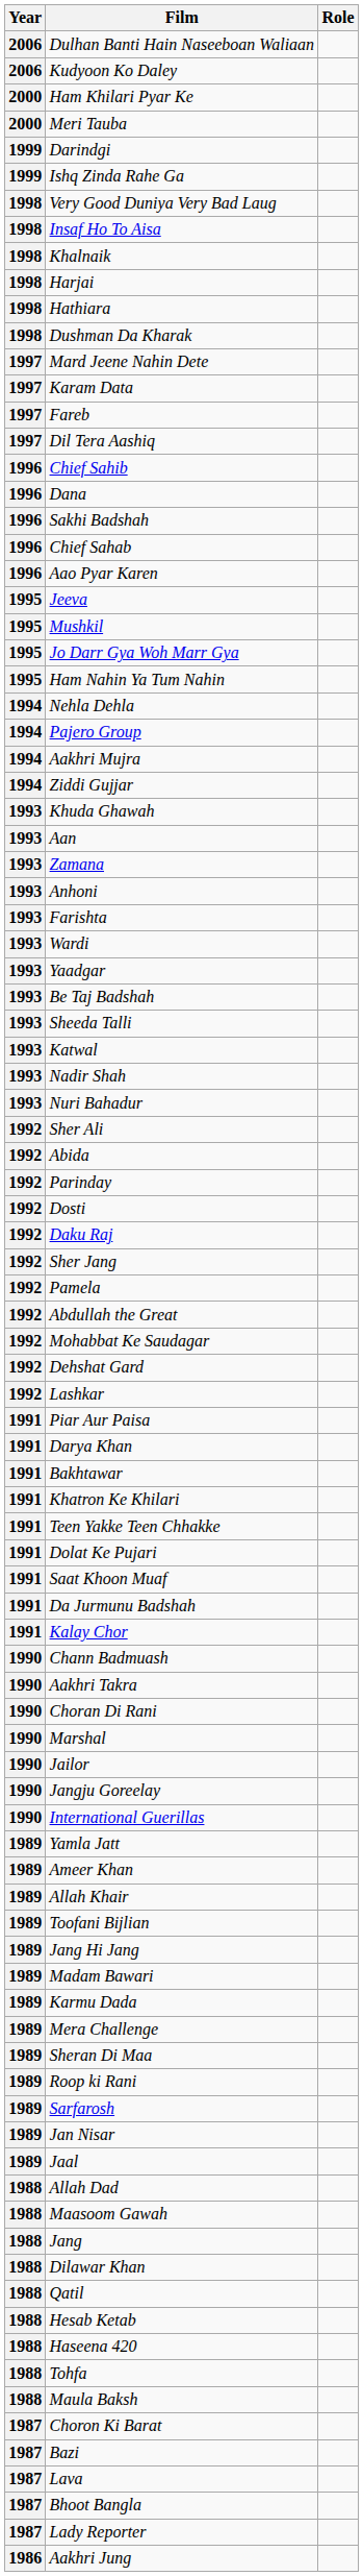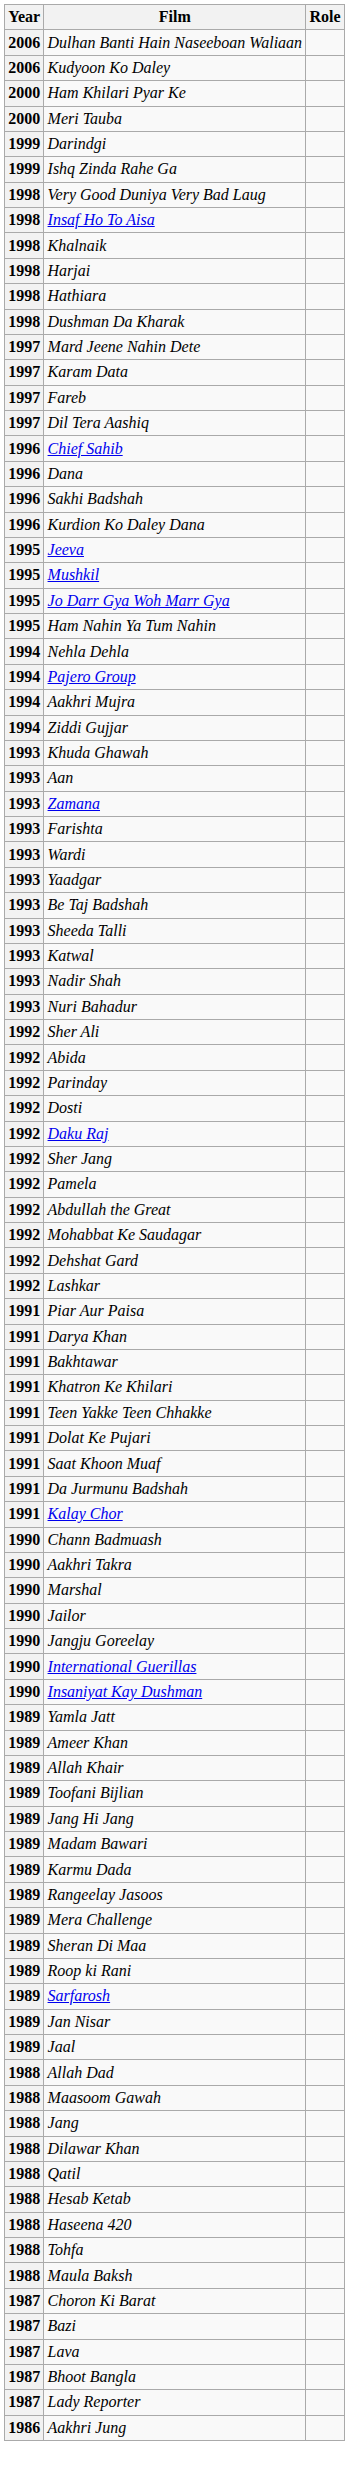 <table class="wikitable plainrowheaders sortable">
 <tr>
 <th scope="col">Year</th>
 <th scope="col">Film</th>
 <th scope="col">Role</th>
 </tr>
 <tr>
 <th scope="row">2006</th>
 <td><em>Dulhan Banti Hain Naseeboan Waliaan</em></td>
 <td></td>
 </tr>
 <tr>
 <th scope="row">2006</th>
 <td><em>Kudyoon Ko Daley</em></td>
 <td></td>
 </tr>
 <tr>
 <th scope="row">2000</th>
 <td><em>Ham Khilari Pyar Ke</em></td>
 <td></td>
 </tr>
 <tr>
 <th scope="row">2000</th>
 <td><em>Meri Tauba</em></td>
 <td></td>
 </tr>
 <tr>
 <th scope="row">1999</th>
 <td><em>Darindgi</em></td>
 <td></td>
 </tr>
 <tr>
 <th scope="row">1999</th>
 <td><em>Ishq Zinda Rahe Ga</em></td>
 <td></td>
 </tr>
 <tr>
 <th scope="row">1998</th>
 <td><em>Very Good Duniya Very Bad Laug</em></td>
 <td></td>
 </tr>
 <tr>
 <th scope="row">1998</th>
 <td><em><a href='#'>Insaf Ho To Aisa</a></em></td>
 <td></td>
 </tr>
 <tr>
 <th scope="row">1998</th>
 <td><em>Khalnaik</em></td>
 <td></td>
 </tr>
 <tr>
 <th scope="row">1998</th>
 <td><em>Harjai</em></td>
 <td></td>
 </tr>
 <tr>
 <th scope="row">1998</th>
 <td><em>Hathiara</em></td>
 <td></td>
 </tr>
 <tr>
 <th scope="row">1998</th>
 <td><em>Dushman Da Kharak</em></td>
 <td></td>
 </tr>
 <tr>
 <th scope="row">1997</th>
 <td><em>Mard Jeene Nahin Dete</em></td>
 <td></td>
 </tr>
 <tr>
 <th scope="row">1997</th>
 <td><em>Karam Data</em></td>
 <td></td>
 </tr>
 <tr>
 <th scope="row">1997</th>
 <td><em>Fareb</em></td>
 <td></td>
 </tr>
 <tr>
 <th scope="row">1997</th>
 <td><em>Dil Tera Aashiq</em></td>
 <td></td>
 </tr>
 <tr>
 <th scope="row">1996</th>
 <td><em><a href='#'>Chief Sahib</a></em></td>
 <td></td>
 </tr>
 <tr>
 <th scope="row">1996</th>
 <td><em>Dana</em></td>
 <td></td>
 </tr>
 <tr>
 <th scope="row">1996</th>
 <td><em>Sakhi Badshah</em></td>
 <td></td>
 </tr>
 <tr>
 <th scope="row">1996</th>
-<td><em>Chief Sahab</em></td>
-<td></td>
-</tr>
-<tr>
-<th scope="row">1996</th>
-<td><em>Aao Pyar Karen</em></td>
+<td><em>Kurdion Ko Daley Dana</em></td>
 <td></td>
 </tr>
 <tr>
 <th scope="row">1995</th>
 <td><em><a href='#'>Jeeva</a></em></td>
 <td></td>
 </tr>
 <tr>
 <th scope="row">1995</th>
 <td><em><a href='#'>Mushkil</a></em></td>
 <td></td>
 </tr>
 <tr>
 <th scope="row">1995</th>
 <td><em><a href='#'>Jo Darr Gya Woh Marr Gya</a></em></td>
 <td></td>
 </tr>
 <tr>
 <th scope="row">1995</th>
 <td><em>Ham Nahin Ya Tum Nahin</em></td>
 <td></td>
 </tr>
 <tr>
 <th scope="row">1994</th>
 <td><em>Nehla Dehla</em></td>
 <td></td>
 </tr>
 <tr>
 <th scope="row">1994</th>
 <td><em><a href='#'>Pajero Group</a></em></td>
 <td></td>
 </tr>
 <tr>
 <th scope="row">1994</th>
 <td><em>Aakhri Mujra</em></td>
 <td></td>
 </tr>
 <tr>
 <th scope="row">1994</th>
 <td><em>Ziddi Gujjar</em></td>
 <td></td>
 </tr>
 <tr>
 <th scope="row">1993</th>
 <td><em>Khuda Ghawah</em></td>
 <td></td>
 </tr>
 <tr>
 <th scope="row">1993</th>
 <td><em>Aan</em></td>
 <td></td>
 </tr>
 <tr>
 <th scope="row">1993</th>
 <td><em><a href='#'>Zamana</a></em></td>
-<td></td>
-</tr>
-<tr>
-<th scope="row">1993</th>
-<td><em>Anhoni</em></td>
 <td></td>
 </tr>
 <tr>
 <th scope="row">1993</th>
 <td><em>Farishta</em></td>
 <td></td>
 </tr>
 <tr>
 <th scope="row">1993</th>
 <td><em>Wardi</em></td>
 <td></td>
 </tr>
 <tr>
 <th scope="row">1993</th>
 <td><em>Yaadgar</em></td>
 <td></td>
 </tr>
 <tr>
 <th scope="row">1993</th>
 <td><em>Be Taj Badshah</em></td>
 <td></td>
 </tr>
 <tr>
 <th scope="row">1993</th>
 <td><em>Sheeda Talli</em></td>
 <td></td>
 </tr>
 <tr>
 <th scope="row">1993</th>
 <td><em>Katwal</em></td>
 <td></td>
 </tr>
 <tr>
 <th scope="row">1993</th>
 <td><em>Nadir Shah</em></td>
 <td></td>
 </tr>
 <tr>
 <th scope="row">1993</th>
 <td><em>Nuri Bahadur</em></td>
 <td></td>
 </tr>
 <tr>
 <th scope="row">1992</th>
 <td><em>Sher Ali</em></td>
 <td></td>
 </tr>
 <tr>
 <th scope="row">1992</th>
 <td><em>Abida</em></td>
 <td></td>
 </tr>
 <tr>
 <th scope="row">1992</th>
 <td><em>Parinday</em></td>
 <td></td>
 </tr>
 <tr>
 <th scope="row">1992</th>
 <td><em>Dosti</em></td>
 <td></td>
 </tr>
 <tr>
 <th scope="row">1992</th>
 <td><em><a href='#'>Daku Raj</a></em></td>
 <td></td>
 </tr>
 <tr>
 <th scope="row">1992</th>
 <td><em>Sher Jang</em></td>
 <td></td>
 </tr>
 <tr>
 <th scope="row">1992</th>
 <td><em>Pamela</em></td>
 <td></td>
 </tr>
 <tr>
 <th scope="row">1992</th>
 <td><em>Abdullah the Great</em></td>
 <td></td>
 </tr>
 <tr>
 <th scope="row">1992</th>
 <td><em>Mohabbat Ke Saudagar</em></td>
 <td></td>
 </tr>
 <tr>
 <th scope="row">1992</th>
 <td><em>Dehshat Gard</em></td>
 <td></td>
 </tr>
 <tr>
 <th scope="row">1992</th>
 <td><em>Lashkar</em></td>
 <td></td>
 </tr>
 <tr>
 <th scope="row">1991</th>
 <td><em>Piar Aur Paisa</em></td>
 <td></td>
 </tr>
 <tr>
 <th scope="row">1991</th>
 <td><em>Darya Khan</em></td>
 <td></td>
 </tr>
 <tr>
 <th scope="row">1991</th>
 <td><em>Bakhtawar</em></td>
 <td></td>
 </tr>
 <tr>
 <th scope="row">1991</th>
 <td><em>Khatron Ke Khilari</em></td>
 <td></td>
 </tr>
 <tr>
 <th scope="row">1991</th>
 <td><em>Teen Yakke Teen Chhakke</em></td>
 <td></td>
 </tr>
 <tr>
 <th scope="row">1991</th>
 <td><em>Dolat Ke Pujari</em></td>
 <td></td>
 </tr>
 <tr>
 <th scope="row">1991</th>
 <td><em>Saat Khoon Muaf</em></td>
 <td></td>
 </tr>
 <tr>
 <th scope="row">1991</th>
 <td><em>Da Jurmunu Badshah</em></td>
 <td></td>
 </tr>
 <tr>
 <th scope="row">1991</th>
 <td><em><a href='#'>Kalay Chor</a></em></td>
 <td></td>
 </tr>
 <tr>
 <th scope="row">1990</th>
 <td><em>Chann Badmuash</em></td>
 <td></td>
 </tr>
 <tr>
 <th scope="row">1990</th>
 <td><em>Aakhri Takra</em></td>
 <td></td>
 </tr>
 <tr>
 <th scope="row">1990</th>
-<td><em>Choran Di Rani</em></td>
-<td></td>
-</tr>
-<tr>
-<th scope="row">1990</th>
 <td><em>Marshal</em></td>
 <td></td>
 </tr>
 <tr>
 <th scope="row">1990</th>
 <td><em>Jailor</em></td>
 <td></td>
 </tr>
 <tr>
 <th scope="row">1990</th>
 <td><em>Jangju Goreelay</em></td>
 <td></td>
 </tr>
 <tr>
 <th scope="row">1990</th>
 <td><em><a href='#'>International Guerillas</a></em></td>
+<td></td>
+</tr>
+<tr>
+<th scope="row">1990</th>
+<td><em><a href='#'>Insaniyat Kay Dushman</a></em></td>
 <td></td>
 </tr>
 <tr>
 <th scope="row">1989</th>
 <td><em>Yamla Jatt</em></td>
 <td></td>
 </tr>
 <tr>
 <th scope="row">1989</th>
 <td><em>Ameer Khan</em></td>
 <td></td>
 </tr>
 <tr>
 <th scope="row">1989</th>
 <td><em>Allah Khair</em></td>
 <td></td>
 </tr>
 <tr>
 <th scope="row">1989</th>
 <td><em>Toofani Bijlian</em></td>
 <td></td>
 </tr>
 <tr>
 <th scope="row">1989</th>
 <td><em>Jang Hi Jang</em></td>
 <td></td>
 </tr>
 <tr>
 <th scope="row">1989</th>
 <td><em>Madam Bawari</em></td>
 <td></td>
 </tr>
 <tr>
 <th scope="row">1989</th>
 <td><em>Karmu Dada</em></td>
+<td></td>
+</tr>
+<tr>
+<th scope="row">1989</th>
+<td><em>Rangeelay Jasoos</em></td>
 <td></td>
 </tr>
 <tr>
 <th scope="row">1989</th>
 <td><em>Mera Challenge</em></td>
 <td></td>
 </tr>
 <tr>
 <th scope="row">1989</th>
 <td><em>Sheran Di Maa</em></td>
 <td></td>
 </tr>
 <tr>
 <th scope="row">1989</th>
 <td><em>Roop ki Rani</em></td>
 <td></td>
 </tr>
 <tr>
 <th scope="row">1989</th>
 <td><em><a href='#'>Sarfarosh</a></em></td>
 <td></td>
 </tr>
 <tr>
 <th scope="row">1989</th>
 <td><em>Jan Nisar</em></td>
 <td></td>
 </tr>
 <tr>
 <th scope="row">1989</th>
 <td><em>Jaal</em></td>
 <td></td>
 </tr>
 <tr>
 <th scope="row">1988</th>
 <td><em>Allah Dad</em></td>
 <td></td>
 </tr>
 <tr>
 <th scope="row">1988</th>
 <td><em>Maasoom Gawah</em></td>
 <td></td>
 </tr>
 <tr>
 <th scope="row">1988</th>
 <td><em>Jang</em></td>
 <td></td>
 </tr>
 <tr>
 <th scope="row">1988</th>
 <td><em>Dilawar Khan</em></td>
 <td></td>
 </tr>
 <tr>
 <th scope="row">1988</th>
 <td><em>Qatil</em></td>
 <td></td>
 </tr>
 <tr>
 <th scope="row">1988</th>
 <td><em>Hesab Ketab</em></td>
 <td></td>
 </tr>
 <tr>
 <th scope="row">1988</th>
 <td><em>Haseena 420</em></td>
 <td></td>
 </tr>
 <tr>
 <th scope="row">1988</th>
 <td><em>Tohfa</em></td>
 <td></td>
 </tr>
 <tr>
 <th scope="row">1988</th>
 <td><em>Maula Baksh</em></td>
 <td></td>
 </tr>
 <tr>
 <th scope="row">1987</th>
 <td><em>Choron Ki Barat</em></td>
 <td></td>
 </tr>
 <tr>
 <th scope="row">1987</th>
 <td><em>Bazi</em></td>
 <td></td>
 </tr>
 <tr>
 <th scope="row">1987</th>
 <td><em>Lava</em></td>
 <td></td>
 </tr>
 <tr>
 <th scope="row">1987</th>
 <td><em>Bhoot Bangla</em></td>
 <td></td>
 </tr>
 <tr>
 <th scope="row">1987</th>
 <td><em>Lady Reporter</em></td>
 <td></td>
 </tr>
 <tr>
 <th scope="row">1986</th>
 <td><em>Aakhri Jung</em></td>
 <td></td>
 </tr>
 </table>
